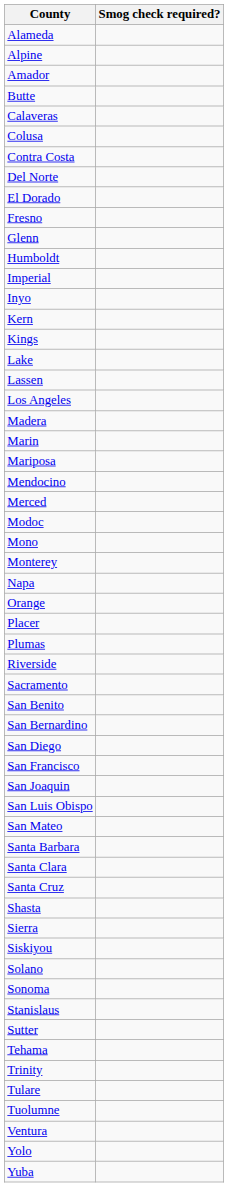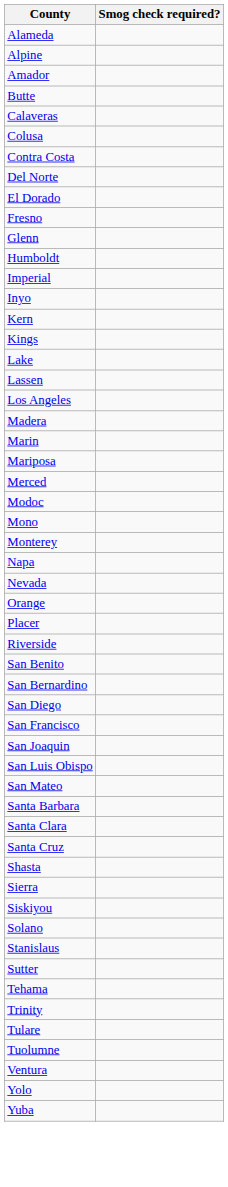 <table class="wikitable">
 <tr>
 <th>County</th>
 <th>Smog check required?<br></th>
 </tr>
 <tr>
 <td><a href='#'>Alameda</a></td>
 <td></td>
 </tr>
 <tr>
 <td><a href='#'>Alpine</a></td>
 <td></td>
 </tr>
 <tr>
 <td><a href='#'>Amador</a></td>
 <td></td>
 </tr>
 <tr>
 <td><a href='#'>Butte</a></td>
 <td></td>
 </tr>
 <tr>
 <td><a href='#'>Calaveras</a></td>
 <td></td>
 </tr>
 <tr>
 <td><a href='#'>Colusa</a></td>
 <td></td>
 </tr>
 <tr>
 <td><a href='#'>Contra Costa</a></td>
 <td></td>
 </tr>
 <tr>
 <td><a href='#'>Del Norte</a></td>
 <td></td>
 </tr>
 <tr>
 <td><a href='#'>El Dorado</a></td>
 <td></td>
 </tr>
 <tr>
 <td><a href='#'>Fresno</a></td>
 <td></td>
 </tr>
 <tr>
 <td><a href='#'>Glenn</a></td>
 <td></td>
 </tr>
 <tr>
 <td><a href='#'>Humboldt</a></td>
 <td></td>
 </tr>
 <tr>
 <td><a href='#'>Imperial</a></td>
 <td></td>
 </tr>
 <tr>
 <td><a href='#'>Inyo</a></td>
 <td></td>
 </tr>
 <tr>
 <td><a href='#'>Kern</a></td>
 <td></td>
 </tr>
 <tr>
 <td><a href='#'>Kings</a></td>
 <td></td>
 </tr>
 <tr>
 <td><a href='#'>Lake</a></td>
 <td></td>
 </tr>
 <tr>
 <td><a href='#'>Lassen</a></td>
 <td></td>
 </tr>
 <tr>
 <td><a href='#'>Los Angeles</a></td>
 <td></td>
 </tr>
 <tr>
 <td><a href='#'>Madera</a></td>
 <td></td>
 </tr>
 <tr>
 <td><a href='#'>Marin</a></td>
 <td></td>
 </tr>
 <tr>
 <td><a href='#'>Mariposa</a></td>
 <td></td>
 </tr>
 <tr>
-<td><a href='#'>Mendocino</a></td>
-<td></td>
-</tr>
-<tr>
 <td><a href='#'>Merced</a></td>
 <td></td>
 </tr>
 <tr>
 <td><a href='#'>Modoc</a></td>
 <td></td>
 </tr>
 <tr>
 <td><a href='#'>Mono</a></td>
 <td></td>
 </tr>
 <tr>
 <td><a href='#'>Monterey</a></td>
 <td></td>
 </tr>
 <tr>
 <td><a href='#'>Napa</a></td>
 <td></td>
 </tr>
 <tr>
+<td><a href='#'>Nevada</a></td>
+<td></td>
+</tr>
+<tr>
 <td><a href='#'>Orange</a></td>
 <td></td>
 </tr>
 <tr>
 <td><a href='#'>Placer</a></td>
 <td></td>
 </tr>
 <tr>
-<td><a href='#'>Plumas</a></td>
-<td></td>
-</tr>
-<tr>
 <td><a href='#'>Riverside</a></td>
-<td></td>
-</tr>
-<tr>
-<td><a href='#'>Sacramento</a></td>
 <td></td>
 </tr>
 <tr>
 <td><a href='#'>San Benito</a></td>
 <td></td>
 </tr>
 <tr>
 <td><a href='#'>San Bernardino</a></td>
 <td></td>
 </tr>
 <tr>
 <td><a href='#'>San Diego</a></td>
 <td></td>
 </tr>
 <tr>
 <td><a href='#'>San Francisco</a></td>
 <td></td>
 </tr>
 <tr>
 <td><a href='#'>San Joaquin</a></td>
 <td></td>
 </tr>
 <tr>
 <td><a href='#'>San Luis Obispo</a></td>
 <td></td>
 </tr>
 <tr>
 <td><a href='#'>San Mateo</a></td>
 <td></td>
 </tr>
 <tr>
 <td><a href='#'>Santa Barbara</a></td>
 <td></td>
 </tr>
 <tr>
 <td><a href='#'>Santa Clara</a></td>
 <td></td>
 </tr>
 <tr>
 <td><a href='#'>Santa Cruz</a></td>
 <td></td>
 </tr>
 <tr>
 <td><a href='#'>Shasta</a></td>
 <td></td>
 </tr>
 <tr>
 <td><a href='#'>Sierra</a></td>
 <td></td>
 </tr>
 <tr>
 <td><a href='#'>Siskiyou</a></td>
 <td></td>
 </tr>
 <tr>
 <td><a href='#'>Solano</a></td>
 <td></td>
 </tr>
 <tr>
-<td><a href='#'>Sonoma</a></td>
-<td></td>
-</tr>
-<tr>
 <td><a href='#'>Stanislaus</a></td>
 <td></td>
 </tr>
 <tr>
 <td><a href='#'>Sutter</a></td>
 <td></td>
 </tr>
 <tr>
 <td><a href='#'>Tehama</a></td>
 <td></td>
 </tr>
 <tr>
 <td><a href='#'>Trinity</a></td>
 <td></td>
 </tr>
 <tr>
 <td><a href='#'>Tulare</a></td>
 <td></td>
 </tr>
 <tr>
 <td><a href='#'>Tuolumne</a></td>
 <td></td>
 </tr>
 <tr>
 <td><a href='#'>Ventura</a></td>
 <td></td>
 </tr>
 <tr>
 <td><a href='#'>Yolo</a></td>
 <td></td>
 </tr>
 <tr>
 <td><a href='#'>Yuba</a></td>
 <td></td>
 </tr>
 </table>
